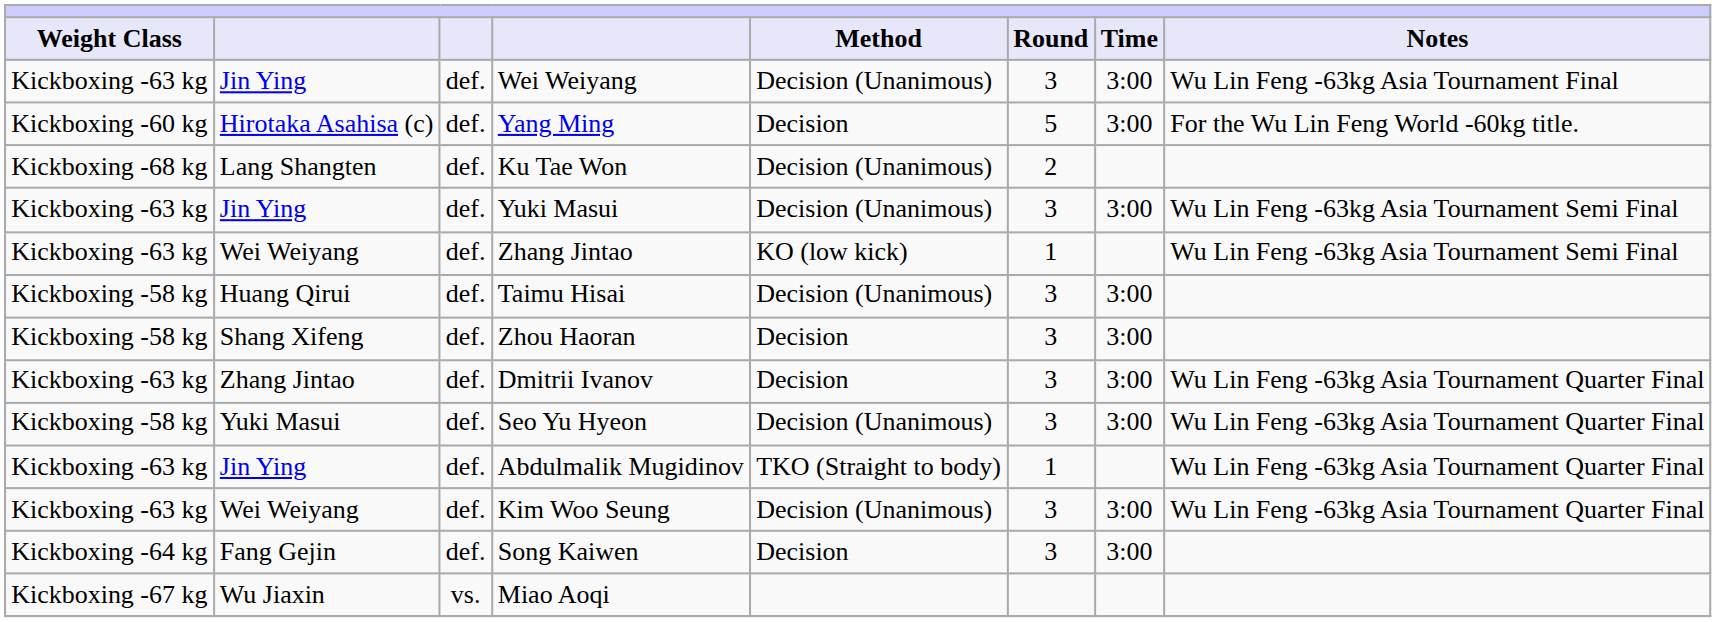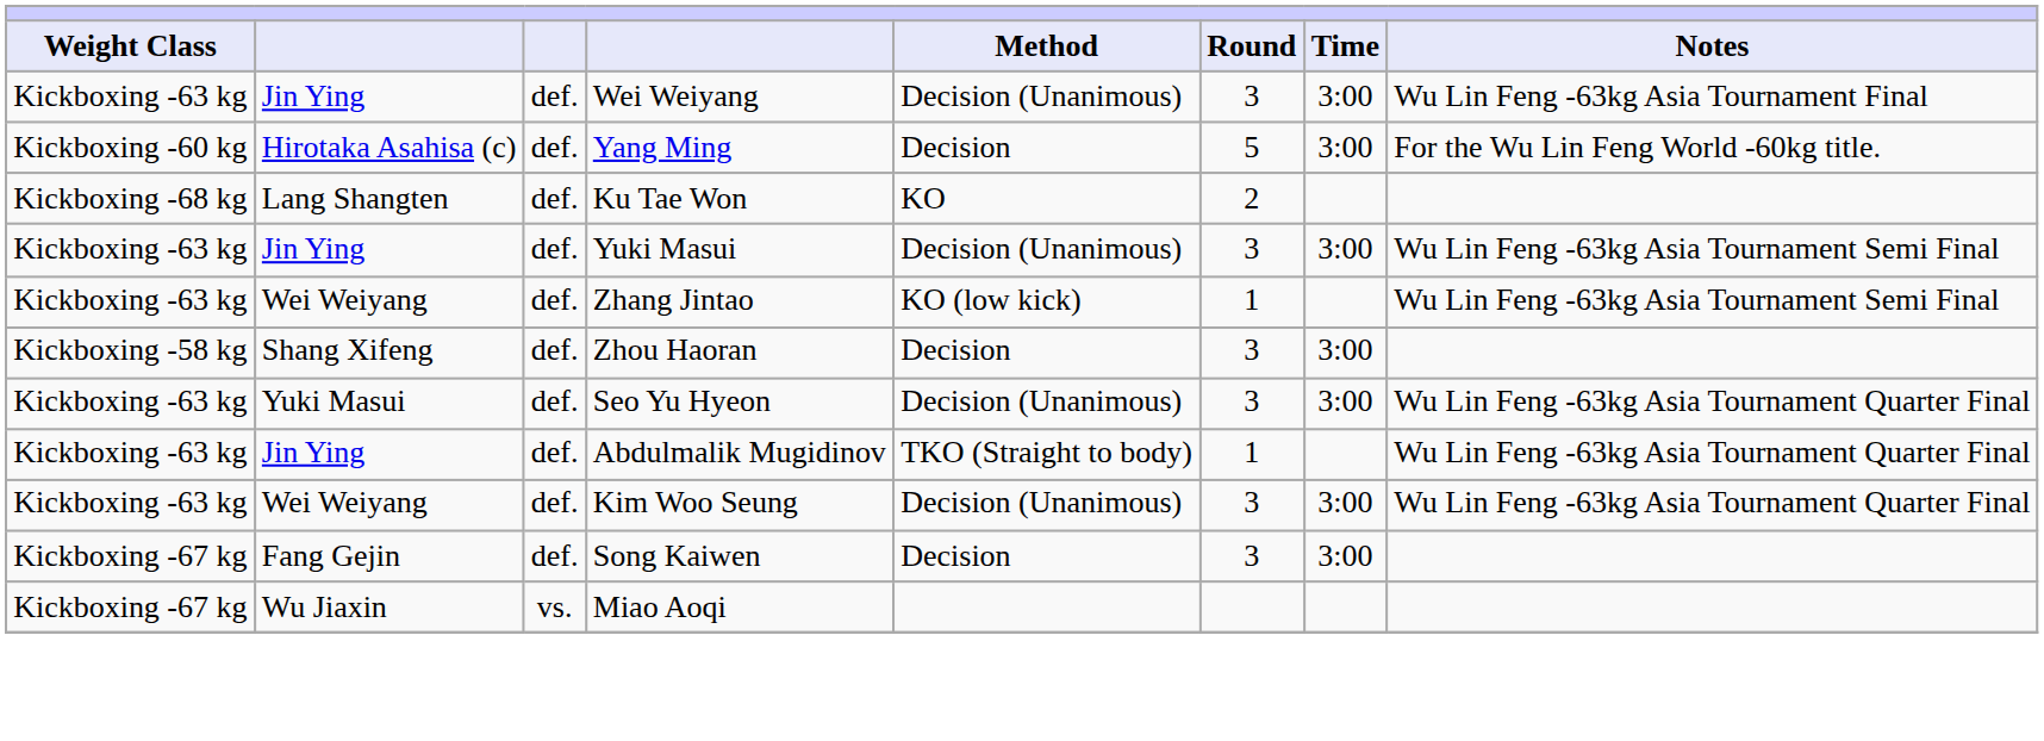 <table class="wikitable" style="font-size: 80%;">
 <tr>
 <th colspan="8" style="background-color: #ccf; color: #000080; text-align: center;"></th>
 </tr>
 <tr>
 <th colspan="1" style="background-color: #E6E8FA; color: #000000; text-align: center;">Weight Class</th>
 <th colspan="1" style="background-color: #E6E8FA; color: #000000; text-align: center;"></th>
 <th colspan="1" style="background-color: #E6E8FA; color: #000000; text-align: center;"></th>
 <th colspan="1" style="background-color: #E6E8FA; color: #000000; text-align: center;"></th>
 <th colspan="1" style="background-color: #E6E8FA; color: #000000; text-align: center;">Method</th>
 <th colspan="1" style="background-color: #E6E8FA; color: #000000; text-align: center;">Round</th>
 <th colspan="1" style="background-color: #E6E8FA; color: #000000; text-align: center;">Time</th>
 <th colspan="1" style="background-color: #E6E8FA; color: #000000; text-align: center;">Notes</th>
 </tr>
 <tr>
 <td>Kickboxing -63 kg</td>
 <td> <a href='#'>Jin Ying</a></td>
 <td align=center>def.</td>
 <td> Wei Weiyang</td>
 <td>Decision (Unanimous)</td>
 <td align=center>3</td>
 <td align=center>3:00</td>
 <td>Wu Lin Feng -63kg Asia Tournament Final</td>
 </tr>
 <tr>
 <td>Kickboxing -60 kg</td>
 <td> <a href='#'>Hirotaka Asahisa</a> (c)</td>
 <td align=center>def.</td>
 <td> <a href='#'>Yang Ming</a></td>
 <td>Decision</td>
 <td align=center>5</td>
 <td align=center>3:00</td>
 <td>For the Wu Lin Feng World -60kg title.</td>
 </tr>
 <tr>
 <td>Kickboxing -68 kg</td>
 <td> Lang Shangten</td>
 <td align=center>def.</td>
 <td> Ku Tae Won</td>
-<td>Decision (Unanimous)</td>
+<td>KO</td>
 <td align=center>2</td>
 <td align=center></td>
 <td></td>
 </tr>
 <tr>
 <td>Kickboxing -63 kg</td>
 <td> <a href='#'>Jin Ying</a></td>
 <td align=center>def.</td>
 <td> Yuki Masui</td>
 <td>Decision (Unanimous)</td>
 <td align=center>3</td>
 <td align=center>3:00</td>
 <td>Wu Lin Feng -63kg Asia Tournament Semi Final</td>
 </tr>
 <tr>
 <td>Kickboxing -63 kg</td>
 <td> Wei Weiyang</td>
 <td align=center>def.</td>
 <td> Zhang Jintao</td>
 <td>KO (low kick)</td>
 <td align=center>1</td>
 <td align=center></td>
 <td>Wu Lin Feng -63kg Asia Tournament Semi Final</td>
 </tr>
 <tr>
 <td>Kickboxing -58 kg</td>
-<td> Huang Qirui</td>
-<td align=center>def.</td>
-<td> Taimu Hisai</td>
-<td>Decision (Unanimous)</td>
-<td align=center>3</td>
-<td align=center>3:00</td>
-<td></td>
-</tr>
-<tr>
-<td>Kickboxing -58 kg</td>
 <td> Shang Xifeng</td>
 <td align=center>def.</td>
 <td> Zhou Haoran</td>
 <td>Decision</td>
 <td align=center>3</td>
 <td align=center>3:00</td>
 <td></td>
 </tr>
 <tr>
 <td>Kickboxing -63 kg</td>
-<td> Zhang Jintao</td>
-<td align=center>def.</td>
-<td> Dmitrii Ivanov</td>
-<td>Decision</td>
-<td align=center>3</td>
-<td align=center>3:00</td>
-<td>Wu Lin Feng -63kg Asia Tournament Quarter Final</td>
-</tr>
-<tr>
-<td>Kickboxing -58 kg</td>
 <td> Yuki Masui</td>
 <td align=center>def.</td>
 <td> Seo Yu Hyeon</td>
 <td>Decision (Unanimous)</td>
 <td align=center>3</td>
 <td align=center>3:00</td>
 <td>Wu Lin Feng -63kg Asia Tournament Quarter Final</td>
 </tr>
 <tr>
 <td>Kickboxing -63 kg</td>
 <td> <a href='#'>Jin Ying</a></td>
 <td align=center>def.</td>
 <td> Abdulmalik Mugidinov</td>
 <td>TKO (Straight to body)</td>
 <td align=center>1</td>
 <td align=center></td>
 <td>Wu Lin Feng -63kg Asia Tournament Quarter Final</td>
 </tr>
 <tr>
 <td>Kickboxing -63 kg</td>
 <td> Wei Weiyang</td>
 <td align=center>def.</td>
 <td> Kim Woo Seung</td>
 <td>Decision (Unanimous)</td>
 <td align=center>3</td>
 <td align=center>3:00</td>
 <td>Wu Lin Feng -63kg Asia Tournament Quarter Final</td>
 </tr>
 <tr>
-<td>Kickboxing -64 kg</td>
+<td>Kickboxing -67 kg</td>
 <td> Fang Gejin</td>
 <td align=center>def.</td>
 <td> Song Kaiwen</td>
 <td>Decision</td>
 <td align=center>3</td>
 <td align=center>3:00</td>
 <td></td>
 </tr>
 <tr>
 <td>Kickboxing -67 kg</td>
 <td> Wu Jiaxin</td>
 <td align=center>vs.</td>
 <td> Miao Aoqi</td>
 <td></td>
 <td align=center></td>
 <td align=center></td>
 <td></td>
 </tr>
 <tr>
 </tr>
 </table>
